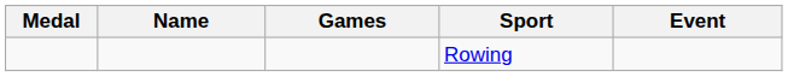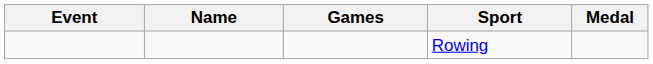 <table class="wikitable sortable">
 <tr>
-<th style="width:5em">Medal</th>
+<th style="width:12em">Event</th>
 <th style="width:12em">Name</th>
 <th style="width:12em">Games</th>
 <th style="width:12em">Sport</th>
-<th style="width:12em">Event</th>
+<th style="width:5em">Medal</th>
 </tr>
 <tr>
 <td></td>
 <td></td>
 <td></td>
 <td> <a href='#'>Rowing</a></td>
 <td></td>
 </tr>
 </table>
